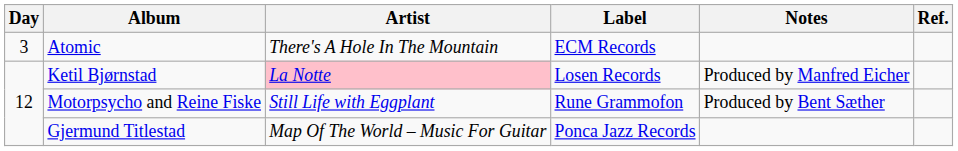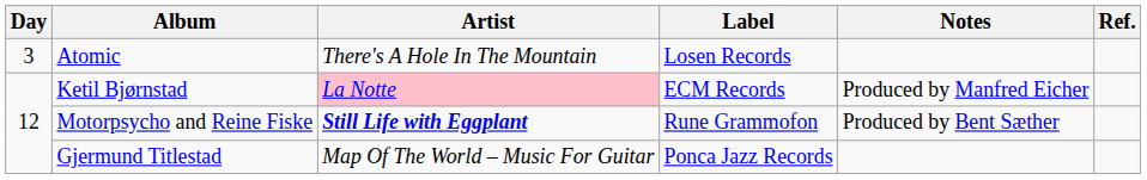 <table class="wikitable">
 <tr>
 <th>Day</th>
 <th>Album</th>
 <th>Artist</th>
 <th>Label</th>
 <th>Notes</th>
 <th>Ref.</th>
 </tr>
 <tr>
 <td rowspan="1" style="text-align:center;">3</td>
 <td><a href='#'>Atomic</a></td>
 <td><em>There's A Hole In The Mountain</em></td>
-<td><a href='#'>ECM Records</a></td>
+<td><a href='#'>Losen Records</a></td>
 <td></td>
 <td style="text-align:center;"></td>
 </tr>
 <tr>
 <td rowspan="3" style="text-align:center;">12</td>
 <td><a href='#'>Ketil Bjørnstad</a></td>
 <td style="background: pink;"><em><a href='#'>La Notte</a></em></td>
-<td><a href='#'>Losen Records</a></td>
+<td><a href='#'>ECM Records</a></td>
 <td>Produced by <a href='#'>Manfred Eicher</a></td>
 <td style="text-align:center;"></td>
 </tr>
 <tr>
 <td><a href='#'>Motorpsycho</a> and <a href='#'>Reine Fiske</a></td>
-<td><em><a href='#'>Still Life with Eggplant</a></em></td>
+<td><strong><em><a href='#'>Still Life with Eggplant</a></em></strong></td>
 <td><a href='#'>Rune Grammofon</a></td>
 <td>Produced by <a href='#'>Bent Sæther</a></td>
 <td style="text-align:center;"></td>
 </tr>
 <tr>
 <td><a href='#'>Gjermund Titlestad</a></td>
 <td><em>Map Of The World – Music For Guitar</em></td>
 <td><a href='#'>Ponca Jazz Records</a></td>
 <td></td>
 <td style="text-align:center;"></td>
 </tr>
 </table>
